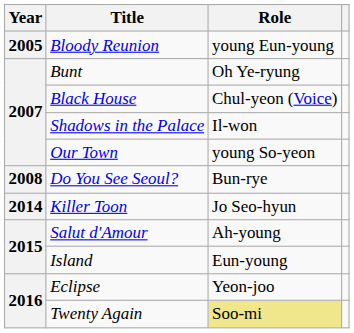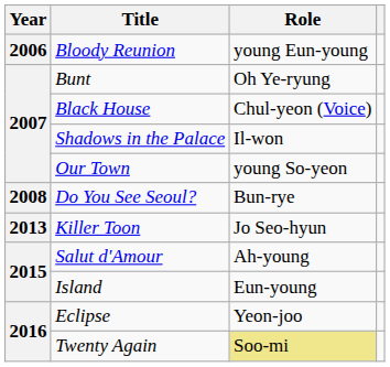 <table class="wikitable plainrowheaders sortable">
 <tr>
 <th scope="col">Year</th>
 <th scope="col">Title</th>
 <th scope="col">Role</th>
 <th scope="col" class="unsortable"></th>
 </tr>
 <tr>
-<th scope="row">2005</th>
+<th scope="row">2006</th>
 <td><em><a href='#'>Bloody Reunion</a></em></td>
 <td>young Eun-young</td>
 <td style="text-align:center"></td>
 </tr>
 <tr>
 <th scope="row" rowspan="4">2007</th>
 <td><em>Bunt</em></td>
 <td>Oh Ye-ryung</td>
 <td style="text-align:center"></td>
 </tr>
 <tr>
 <td><em><a href='#'>Black House</a></em></td>
 <td>Chul-yeon (<a href='#'>Voice</a>)</td>
 <td style="text-align:center"></td>
 </tr>
 <tr>
 <td><em><a href='#'>Shadows in the Palace</a></em></td>
 <td>Il-won</td>
 <td style="text-align:center"></td>
 </tr>
 <tr>
 <td><em><a href='#'>Our Town</a></em></td>
 <td>young So-yeon</td>
 <td style="text-align:center"></td>
 </tr>
 <tr>
 <th scope="row">2008</th>
 <td><em><a href='#'>Do You See Seoul?</a></em></td>
 <td>Bun-rye</td>
 <td style="text-align:center"></td>
 </tr>
 <tr>
-<th scope="row">2014</th>
+<th scope="row">2013</th>
 <td><em><a href='#'>Killer Toon</a></em></td>
 <td>Jo Seo-hyun</td>
 <td style="text-align:center"></td>
 </tr>
 <tr>
 <th scope="row" rowspan="2">2015</th>
 <td><em><a href='#'>Salut d'Amour</a></em></td>
 <td>Ah-young</td>
 <td style="text-align:center"></td>
 </tr>
 <tr>
 <td><em>Island</em></td>
 <td>Eun-young</td>
 <td style="text-align:center"></td>
 </tr>
 <tr>
 <th scope="row" rowspan="2">2016</th>
 <td><em>Eclipse</em></td>
 <td>Yeon-joo</td>
 <td style="text-align:center"></td>
 </tr>
 <tr>
 <td><em>Twenty Again</em></td>
 <td style="background: khaki;">Soo-mi</td>
 <td style="text-align:center"></td>
 </tr>
 </table>
